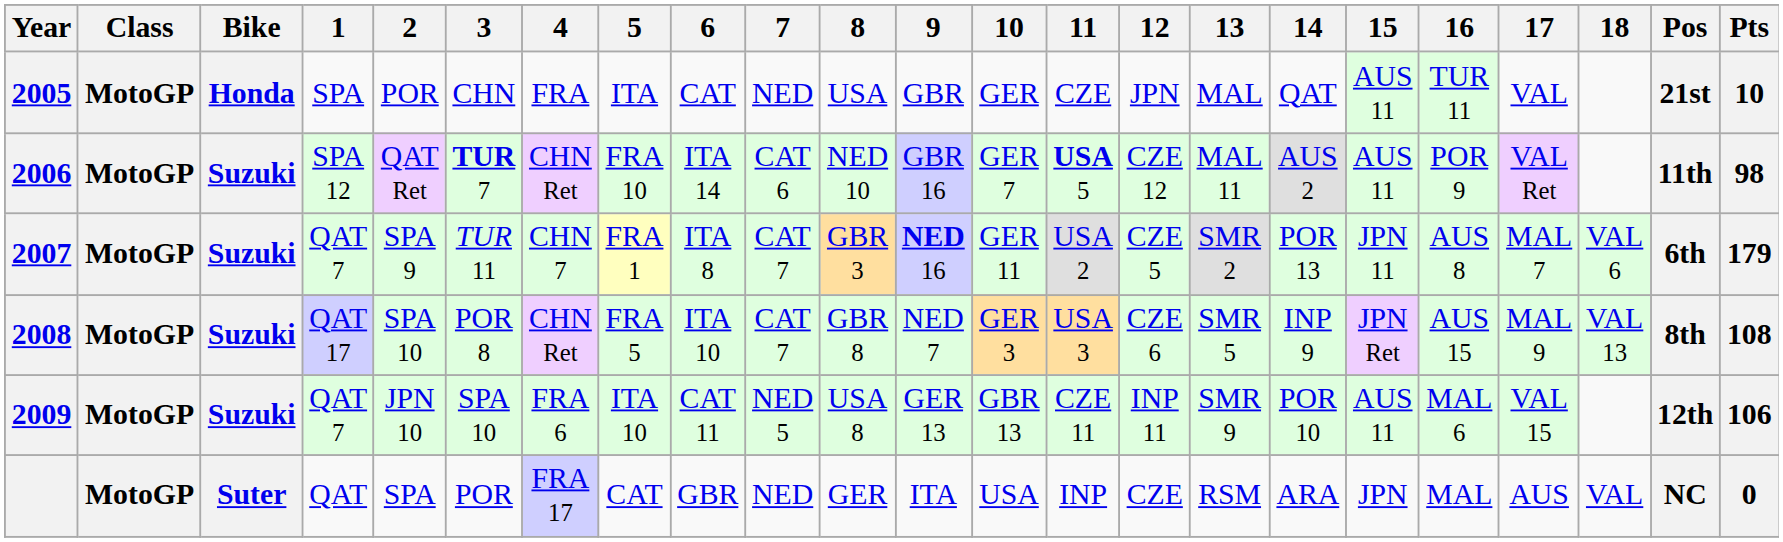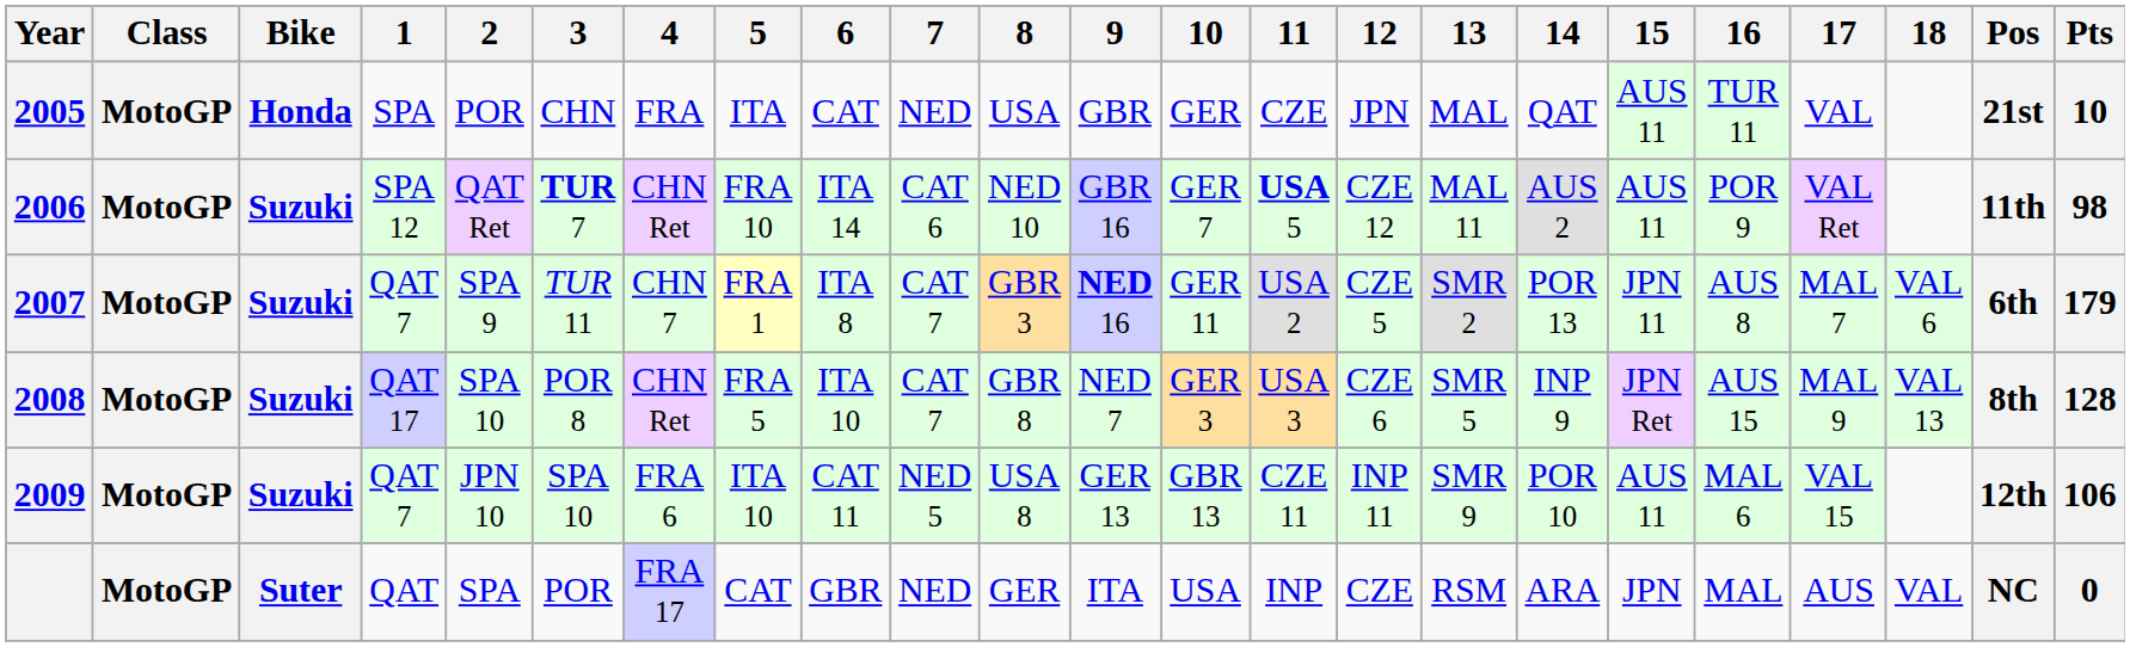 <table class="wikitable" style="text-align:center">
 <tr>
 <th>Year</th>
 <th>Class</th>
 <th>Bike</th>
 <th>1</th>
 <th>2</th>
 <th>3</th>
 <th>4</th>
 <th>5</th>
 <th>6</th>
 <th>7</th>
 <th>8</th>
 <th>9</th>
 <th>10</th>
 <th>11</th>
 <th>12</th>
 <th>13</th>
 <th>14</th>
 <th>15</th>
 <th>16</th>
 <th>17</th>
 <th>18</th>
 <th>Pos</th>
 <th>Pts</th>
 </tr>
 <tr>
 <th align="left"><a href='#'>2005</a></th>
 <th align="left">MotoGP</th>
 <th align="left"><a href='#'>Honda</a></th>
 <td><a href='#'>SPA</a></td>
 <td><a href='#'>POR</a></td>
 <td><a href='#'>CHN</a></td>
 <td><a href='#'>FRA</a></td>
 <td><a href='#'>ITA</a></td>
 <td><a href='#'>CAT</a></td>
 <td><a href='#'>NED</a></td>
 <td><a href='#'>USA</a></td>
 <td><a href='#'>GBR</a></td>
 <td><a href='#'>GER</a></td>
 <td><a href='#'>CZE</a></td>
 <td><a href='#'>JPN</a></td>
 <td><a href='#'>MAL</a></td>
 <td><a href='#'>QAT</a></td>
 <td style="background:#DFFFDF;"><a href='#'>AUS</a><br><small>11</small></td>
 <td style="background:#DFFFDF;"><a href='#'>TUR</a><br><small>11</small></td>
 <td><a href='#'>VAL</a></td>
 <td></td>
 <th>21st</th>
 <th>10</th>
 </tr>
 <tr>
 <th align="left"><a href='#'>2006</a></th>
 <th align="left">MotoGP</th>
 <th align="left"><a href='#'>Suzuki</a></th>
 <td style="background:#DFFFDF;"><a href='#'>SPA</a><br><small>12</small></td>
 <td style="background:#EFCFFF;"><a href='#'>QAT</a><br><small>Ret</small></td>
 <td style="background:#DFFFDF;"><strong><a href='#'>TUR</a></strong><br><small>7</small></td>
 <td style="background:#EFCFFF;"><a href='#'>CHN</a><br><small>Ret</small></td>
 <td style="background:#DFFFDF;"><a href='#'>FRA</a><br><small>10</small></td>
 <td style="background:#DFFFDF;"><a href='#'>ITA</a><br><small>14</small></td>
 <td style="background:#DFFFDF;"><a href='#'>CAT</a><br><small>6</small></td>
 <td style="background:#DFFFDF;"><a href='#'>NED</a><br><small>10</small></td>
 <td style="background:#CFCFFF;"><a href='#'>GBR</a><br><small>16</small></td>
 <td style="background:#DFFFDF;"><a href='#'>GER</a><br><small>7</small></td>
 <td style="background:#DFFFDF;"><strong><a href='#'>USA</a></strong><br><small>5</small></td>
 <td style="background:#DFFFDF;"><a href='#'>CZE</a><br><small>12</small></td>
 <td style="background:#DFFFDF;"><a href='#'>MAL</a><br><small>11</small></td>
 <td style="background:#DFDFDF;"><a href='#'>AUS</a><br><small>2</small></td>
 <td style="background:#DFFFDF;"><a href='#'>AUS</a><br><small>11</small></td>
 <td style="background:#DFFFDF;"><a href='#'>POR</a><br><small>9</small></td>
 <td style="background:#EFCFFF;"><a href='#'>VAL</a><br><small>Ret</small></td>
 <td></td>
 <th>11th</th>
 <th>98</th>
 </tr>
 <tr>
 <th align="left"><a href='#'>2007</a></th>
 <th align="left">MotoGP</th>
 <th align="left"><a href='#'>Suzuki</a></th>
 <td style="background:#DFFFDF;"><a href='#'>QAT</a><br><small>7</small></td>
 <td style="background:#DFFFDF;"><a href='#'>SPA</a> <br><small>9</small></td>
 <td style="background:#DFFFDF;"><em><a href='#'>TUR</a></em><br><small>11</small></td>
 <td style="background:#DFFFDF;"><a href='#'>CHN</a><br><small>7</small></td>
 <td style="background:#FFFFBF;"><a href='#'>FRA</a><br><small>1</small></td>
 <td style="background:#DFFFDF;"><a href='#'>ITA</a><br><small>8</small></td>
 <td style="background:#DFFFDF;"><a href='#'>CAT</a><br><small>7</small></td>
 <td style="background:#FFDF9F;"><a href='#'>GBR</a><br><small>3</small></td>
 <td style="background:#CFCFFF;"><strong><a href='#'>NED</a></strong><br><small>16</small></td>
 <td style="background:#DFFFDF;"><a href='#'>GER</a><br><small>11</small></td>
 <td style="background:#DFDFDF;"><a href='#'>USA</a><br><small>2</small></td>
 <td style="background:#DFFFDF;"><a href='#'>CZE</a><br><small>5</small></td>
 <td style="background:#DFDFDF;"><a href='#'>SMR</a><br><small>2</small></td>
 <td style="background:#DFFFDF;"><a href='#'>POR</a><br><small>13</small></td>
 <td style="background:#DFFFDF;"><a href='#'>JPN</a><br><small>11</small></td>
 <td style="background:#DFFFDF;"><a href='#'>AUS</a><br><small>8</small></td>
 <td style="background:#DFFFDF;"><a href='#'>MAL</a><br><small>7</small></td>
 <td style="background:#DFFFDF;"><a href='#'>VAL</a><br><small>6</small></td>
 <th>6th</th>
 <th>179</th>
 </tr>
 <tr>
 <th align="left"><a href='#'>2008</a></th>
 <th align="left">MotoGP</th>
 <th align="left"><a href='#'>Suzuki</a></th>
 <td style="background:#cfcfff;"><a href='#'>QAT</a><br><small>17</small></td>
 <td style="background:#DFFFDF;"><a href='#'>SPA</a><br><small>10</small></td>
 <td style="background:#DFFFDF;"><a href='#'>POR</a><br><small>8</small></td>
 <td style="background:#EFCFFF;"><a href='#'>CHN</a><br><small>Ret</small></td>
 <td style="background:#DFFFDF;"><a href='#'>FRA</a><br><small>5</small></td>
 <td style="background:#DFFFDF;"><a href='#'>ITA</a><br><small>10</small></td>
 <td style="background:#DFFFDF;"><a href='#'>CAT</a><br><small>7</small></td>
 <td style="background:#DFFFDF;"><a href='#'>GBR</a><br><small>8</small></td>
 <td style="background:#DFFFDF;"><a href='#'>NED</a><br><small>7</small></td>
 <td style="background:#FFDF9F;"><a href='#'>GER</a><br><small>3</small></td>
 <td style="background:#FFDF9F;"><a href='#'>USA</a><br><small>3</small></td>
 <td style="background:#DFFFDF;"><a href='#'>CZE</a><br><small>6</small></td>
 <td style="background:#DFFFDF;"><a href='#'>SMR</a><br><small>5</small></td>
 <td style="background:#DFFFDF;"><a href='#'>INP</a><br><small>9</small></td>
 <td style="background:#EFCFFF;"><a href='#'>JPN</a><br><small>Ret</small></td>
 <td style="background:#DFFFDF;"><a href='#'>AUS</a><br><small>15</small></td>
 <td style="background:#DFFFDF;"><a href='#'>MAL</a><br><small>9</small></td>
 <td style="background:#DFFFDF;"><a href='#'>VAL</a><br><small>13</small></td>
 <th>8th</th>
-<th>108</th>
+<th>128</th>
 </tr>
 <tr>
 <th align="left"><a href='#'>2009</a></th>
 <th align="left">MotoGP</th>
 <th align="left"><a href='#'>Suzuki</a></th>
 <td style="background:#DFFFDF;"><a href='#'>QAT</a><br><small>7</small></td>
 <td style="background:#DFFFDF;"><a href='#'>JPN</a><br><small>10</small></td>
 <td style="background:#DFFFDF;"><a href='#'>SPA</a><br><small>10</small></td>
 <td style="background:#DFFFDF;"><a href='#'>FRA</a><br><small>6</small></td>
 <td style="background:#DFFFDF;"><a href='#'>ITA</a><br><small>10</small></td>
 <td style="background:#DFFFDF;"><a href='#'>CAT</a><br><small>11</small></td>
 <td style="background:#DFFFDF;"><a href='#'>NED</a><br><small>5</small></td>
 <td style="background:#DFFFDF;"><a href='#'>USA</a><br><small>8</small></td>
 <td style="background:#DFFFDF;"><a href='#'>GER</a><br><small>13</small></td>
 <td style="background:#DFFFDF;"><a href='#'>GBR</a><br><small>13</small></td>
 <td style="background:#DFFFDF;"><a href='#'>CZE</a><br><small>11</small></td>
 <td style="background:#DFFFDF;"><a href='#'>INP</a><br><small>11</small></td>
 <td style="background:#DFFFDF;"><a href='#'>SMR</a><br><small>9</small></td>
 <td style="background:#DFFFDF;"><a href='#'>POR</a><br><small>10</small></td>
 <td style="background:#DFFFDF;"><a href='#'>AUS</a><br><small>11</small></td>
 <td style="background:#DFFFDF;"><a href='#'>MAL</a><br><small>6</small></td>
 <td style="background:#DFFFDF;"><a href='#'>VAL</a><br><small>15</small></td>
 <td></td>
 <th>12th</th>
 <th>106</th>
 </tr>
 <tr>
 <th align="left"></th>
 <th align="left">MotoGP</th>
 <th align="left"><a href='#'>Suter</a></th>
 <td><a href='#'>QAT</a></td>
 <td><a href='#'>SPA</a></td>
 <td><a href='#'>POR</a></td>
 <td style="background:#cfcfff;"><a href='#'>FRA</a><br><small>17</small></td>
 <td><a href='#'>CAT</a></td>
 <td><a href='#'>GBR</a></td>
 <td><a href='#'>NED</a></td>
 <td><a href='#'>GER</a></td>
 <td><a href='#'>ITA</a></td>
 <td><a href='#'>USA</a></td>
 <td><a href='#'>INP</a></td>
 <td><a href='#'>CZE</a></td>
 <td><a href='#'>RSM</a></td>
 <td><a href='#'>ARA</a></td>
 <td><a href='#'>JPN</a></td>
 <td><a href='#'>MAL</a></td>
 <td><a href='#'>AUS</a></td>
 <td><a href='#'>VAL</a></td>
 <th>NC</th>
 <th>0</th>
 </tr>
 </table>
